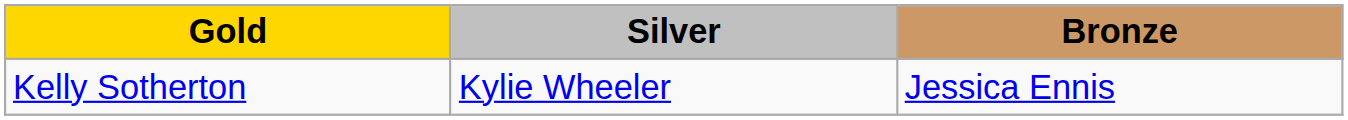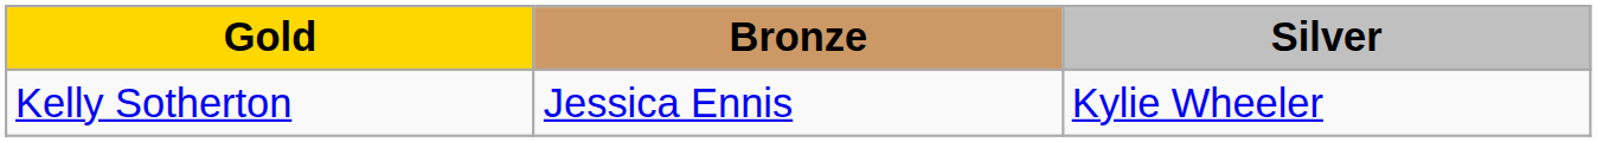 <table class="wikitable" style="text-align:left">
 <tr align="center">
 <td width=200 bgcolor=gold><strong>Gold</strong></td>
+<td width=200 bgcolor=CC9966><strong>Bronze</strong></td>
 <td width=200 bgcolor=silver><strong>Silver</strong></td>
-<td width=200 bgcolor=CC9966><strong>Bronze</strong></td>
 </tr>
 <tr>
 <td><a href='#'>Kelly Sotherton</a><br><em></em></td>
+<td><a href='#'>Jessica Ennis</a><br><em></em></td>
 <td><a href='#'>Kylie Wheeler</a><br><em></em></td>
-<td><a href='#'>Jessica Ennis</a><br><em></em></td>
 </tr>
 </table>
